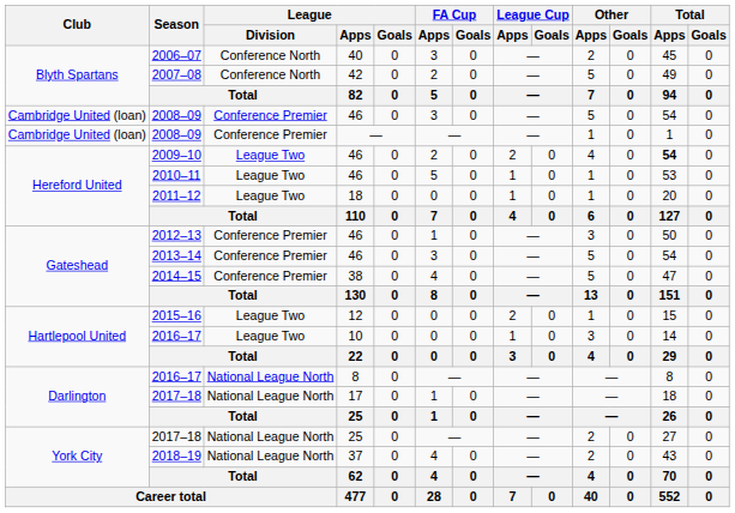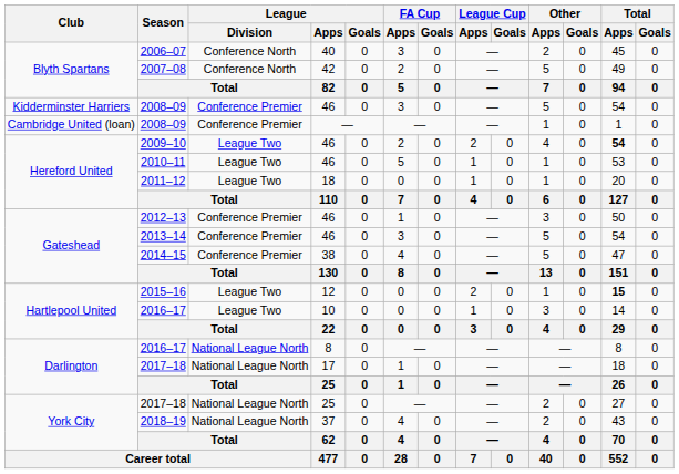 <table class=wikitable style=text-align:center>
 <tr>
 <th rowspan=2>Club</th>
 <th rowspan=2>Season</th>
 <th colspan=3>League</th>
 <th colspan=2><a href='#'>FA Cup</a></th>
 <th colspan=2><a href='#'>League Cup</a></th>
 <th colspan=2>Other</th>
 <th colspan=2>Total</th>
 </tr>
 <tr>
 <th>Division</th>
 <th>Apps</th>
 <th>Goals</th>
 <th>Apps</th>
 <th>Goals</th>
 <th>Apps</th>
 <th>Goals</th>
 <th>Apps</th>
 <th>Goals</th>
 <th>Apps</th>
 <th>Goals</th>
 </tr>
 <tr>
 <td rowspan=3><a href='#'>Blyth Spartans</a></td>
 <td><a href='#'>2006–07</a></td>
 <td>Conference North</td>
 <td>40</td>
 <td>0</td>
 <td>3</td>
 <td>0</td>
 <td colspan=2>—</td>
 <td>2</td>
 <td>0</td>
 <td>45</td>
 <td>0</td>
 </tr>
 <tr>
 <td><a href='#'>2007–08</a></td>
 <td>Conference North</td>
 <td>42</td>
 <td>0</td>
 <td>2</td>
 <td>0</td>
 <td colspan=2>—</td>
 <td>5</td>
 <td>0</td>
 <td>49</td>
 <td>0</td>
 </tr>
 <tr>
 <th colspan=2>Total</th>
 <th>82</th>
 <th>0</th>
 <th>5</th>
 <th>0</th>
 <th colspan=2>—</th>
 <th>7</th>
 <th>0</th>
 <th>94</th>
 <th>0</th>
 </tr>
 <tr>
-<td><a href='#'>Cambridge United</a> (loan)</td>
+<td><a href='#'>Kidderminster Harriers</a></td>
 <td><a href='#'>2008–09</a></td>
 <td><a href='#'>Conference Premier</a></td>
 <td>46</td>
 <td>0</td>
 <td>3</td>
 <td>0</td>
 <td colspan=2>—</td>
 <td>5</td>
 <td>0</td>
 <td>54</td>
 <td>0</td>
 </tr>
 <tr>
 <td><a href='#'>Cambridge United</a> (loan)</td>
 <td><a href='#'>2008–09</a></td>
 <td>Conference Premier</td>
 <td colspan=2>—</td>
 <td colspan=2>—</td>
 <td colspan=2>—</td>
 <td>1</td>
 <td>0</td>
 <td>1</td>
 <td>0</td>
 </tr>
 <tr>
 <td rowspan=4><a href='#'>Hereford United</a></td>
 <td><a href='#'>2009–10</a></td>
 <td><a href='#'>League Two</a></td>
 <td>46</td>
 <td>0</td>
 <td>2</td>
 <td>0</td>
 <td>2</td>
 <td>0</td>
 <td>4</td>
 <td>0</td>
 <td><strong>54</strong></td>
 <td>0</td>
 </tr>
 <tr>
 <td><a href='#'>2010–11</a></td>
 <td>League Two</td>
 <td>46</td>
 <td>0</td>
 <td>5</td>
 <td>0</td>
 <td>1</td>
 <td>0</td>
 <td>1</td>
 <td>0</td>
 <td>53</td>
 <td>0</td>
 </tr>
 <tr>
 <td><a href='#'>2011–12</a></td>
 <td>League Two</td>
 <td>18</td>
 <td>0</td>
 <td>0</td>
 <td>0</td>
 <td>1</td>
 <td>0</td>
 <td>1</td>
 <td>0</td>
 <td>20</td>
 <td>0</td>
 </tr>
 <tr>
 <th colspan=2>Total</th>
 <th>110</th>
 <th>0</th>
 <th>7</th>
 <th>0</th>
 <th>4</th>
 <th>0</th>
 <th>6</th>
 <th>0</th>
 <th>127</th>
 <th>0</th>
 </tr>
 <tr>
 <td rowspan=4><a href='#'>Gateshead</a></td>
 <td><a href='#'>2012–13</a></td>
 <td>Conference Premier</td>
 <td>46</td>
 <td>0</td>
 <td>1</td>
 <td>0</td>
 <td colspan=2>—</td>
 <td>3</td>
 <td>0</td>
 <td>50</td>
 <td>0</td>
 </tr>
 <tr>
 <td><a href='#'>2013–14</a></td>
 <td>Conference Premier</td>
 <td>46</td>
 <td>0</td>
 <td>3</td>
 <td>0</td>
 <td colspan=2>—</td>
 <td>5</td>
 <td>0</td>
 <td>54</td>
 <td>0</td>
 </tr>
 <tr>
 <td><a href='#'>2014–15</a></td>
 <td>Conference Premier</td>
 <td>38</td>
 <td>0</td>
 <td>4</td>
 <td>0</td>
 <td colspan=2>—</td>
 <td>5</td>
 <td>0</td>
 <td>47</td>
 <td>0</td>
 </tr>
 <tr>
 <th colspan=2>Total</th>
 <th>130</th>
 <th>0</th>
 <th>8</th>
 <th>0</th>
 <th colspan=2>—</th>
 <th>13</th>
 <th>0</th>
 <th>151</th>
 <th>0</th>
 </tr>
 <tr>
 <td rowspan=3><a href='#'>Hartlepool United</a></td>
 <td><a href='#'>2015–16</a></td>
 <td>League Two</td>
 <td>12</td>
 <td>0</td>
 <td>0</td>
 <td>0</td>
 <td>2</td>
 <td>0</td>
 <td>1</td>
 <td>0</td>
-<td>15</td>
+<td><strong>15</strong></td>
 <td>0</td>
 </tr>
 <tr>
 <td><a href='#'>2016–17</a></td>
 <td>League Two</td>
 <td>10</td>
 <td>0</td>
 <td>0</td>
 <td>0</td>
 <td>1</td>
 <td>0</td>
 <td>3</td>
 <td>0</td>
 <td>14</td>
 <td>0</td>
 </tr>
 <tr>
 <th colspan=2>Total</th>
 <th>22</th>
 <th>0</th>
 <th>0</th>
 <th>0</th>
 <th>3</th>
 <th>0</th>
 <th>4</th>
 <th>0</th>
 <th>29</th>
 <th>0</th>
 </tr>
 <tr>
 <td rowspan=3><a href='#'>Darlington</a></td>
 <td><a href='#'>2016–17</a></td>
 <td><a href='#'>National League North</a></td>
 <td>8</td>
 <td>0</td>
 <td colspan=2>—</td>
 <td colspan=2>—</td>
 <td colspan=2>—</td>
 <td>8</td>
 <td>0</td>
 </tr>
 <tr>
 <td><a href='#'>2017–18</a></td>
 <td>National League North</td>
 <td>17</td>
 <td>0</td>
 <td>1</td>
 <td>0</td>
 <td colspan=2>—</td>
 <td colspan=2>—</td>
 <td>18</td>
 <td>0</td>
 </tr>
 <tr>
 <th colspan=2>Total</th>
 <th>25</th>
 <th>0</th>
 <th>1</th>
 <th>0</th>
 <th colspan=2>—</th>
 <th colspan=2>—</th>
 <th>26</th>
 <th>0</th>
 </tr>
 <tr>
 <td rowspan=3><a href='#'>York City</a></td>
 <td>2017–18</td>
 <td>National League North</td>
 <td>25</td>
 <td>0</td>
 <td colspan=2>—</td>
 <td colspan=2>—</td>
 <td>2</td>
 <td>0</td>
 <td>27</td>
 <td>0</td>
 </tr>
 <tr>
 <td><a href='#'>2018–19</a></td>
 <td>National League North</td>
 <td>37</td>
 <td>0</td>
 <td>4</td>
 <td>0</td>
 <td colspan=2>—</td>
 <td>2</td>
 <td>0</td>
 <td>43</td>
 <td>0</td>
 </tr>
 <tr>
 <th colspan=2>Total</th>
 <th>62</th>
 <th>0</th>
 <th>4</th>
 <th>0</th>
 <th colspan=2>—</th>
 <th>4</th>
 <th>0</th>
 <th>70</th>
 <th>0</th>
 </tr>
 <tr>
 <th colspan=3>Career total</th>
 <th>477</th>
 <th>0</th>
 <th>28</th>
 <th>0</th>
 <th>7</th>
 <th>0</th>
 <th>40</th>
 <th>0</th>
 <th>552</th>
 <th>0</th>
 </tr>
 </table>
